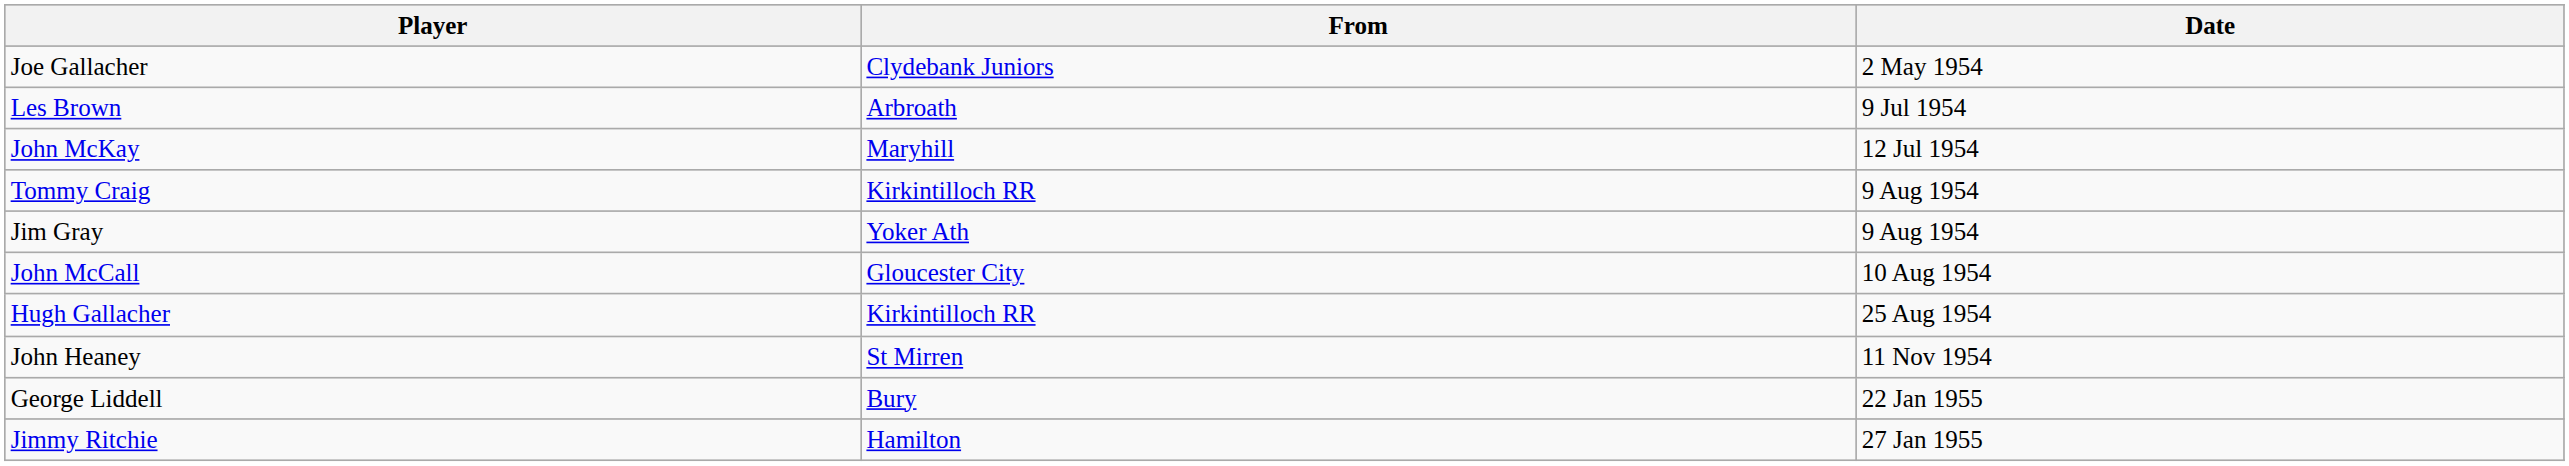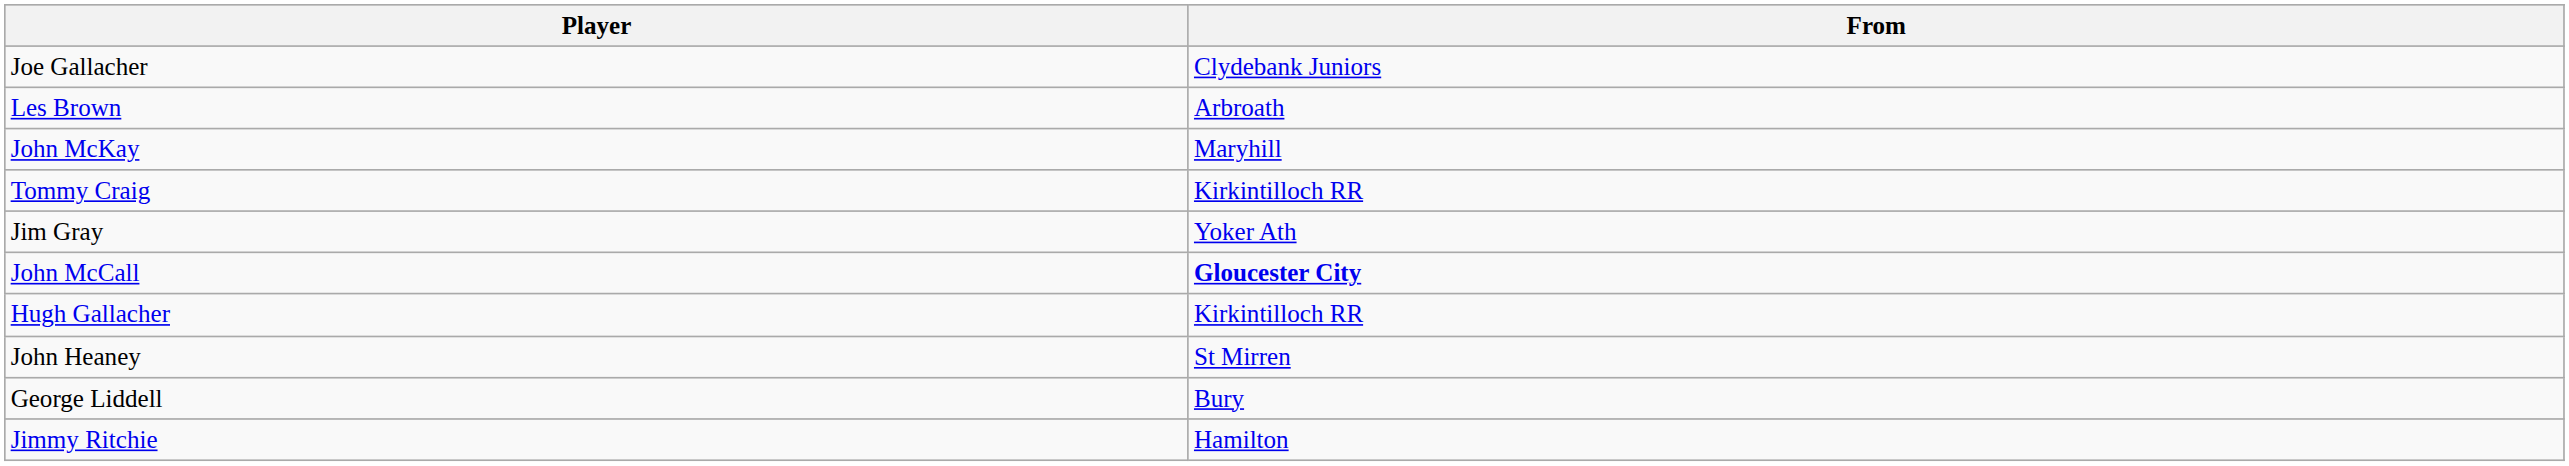 <table class="wikitable" style="text-align:center; font-size:95%;width:98%; text-align:left">
 <tr>
 <th><strong>Player</strong></th>
 <th><strong>From</strong></th>
-<th><strong>Date</strong></th>
 </tr>
 <tr>
 <td> Joe Gallacher</td>
 <td> <a href='#'>Clydebank Juniors</a></td>
-<td>2 May 1954</td>
 </tr>
 <tr>
 <td> <a href='#'>Les Brown</a></td>
 <td> <a href='#'>Arbroath</a></td>
-<td>9 Jul 1954</td>
 </tr>
 <tr>
 <td> <a href='#'>John McKay</a></td>
 <td> <a href='#'>Maryhill</a></td>
-<td>12 Jul 1954</td>
 </tr>
 <tr>
 <td> <a href='#'>Tommy Craig</a></td>
 <td> <a href='#'>Kirkintilloch RR</a></td>
-<td>9 Aug 1954</td>
 </tr>
 <tr>
 <td> Jim Gray</td>
 <td> <a href='#'>Yoker Ath</a></td>
-<td>9 Aug 1954</td>
 </tr>
 <tr>
 <td> <a href='#'>John McCall</a></td>
-<td> <a href='#'>Gloucester City</a></td>
-<td>10 Aug 1954</td>
+<td><strong> <a href='#'>Gloucester City</a></strong></td>
 </tr>
 <tr>
 <td> <a href='#'>Hugh Gallacher</a></td>
 <td> <a href='#'>Kirkintilloch RR</a></td>
-<td>25 Aug 1954</td>
 </tr>
 <tr>
 <td> John Heaney</td>
 <td> <a href='#'>St Mirren</a></td>
-<td>11 Nov 1954</td>
 </tr>
 <tr>
 <td> George Liddell</td>
 <td> <a href='#'>Bury</a></td>
-<td>22 Jan 1955</td>
 </tr>
 <tr>
 <td> <a href='#'>Jimmy Ritchie</a></td>
 <td> <a href='#'>Hamilton</a></td>
-<td>27 Jan 1955</td>
 </tr>
 </table>
